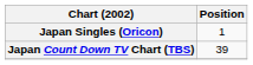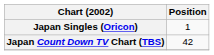 <table class="wikitable plainrowheaders" style="text-align:center;">
 <tr>
 <th scope="col">Chart (2002)</th>
 <th scope="col">Position</th>
 </tr>
 <tr>
 <th scope="row">Japan Singles (<a href='#'>Oricon</a>)</th>
 <td style="text-align:center;">1</td>
 </tr>
 <tr>
 <th scope="row">Japan <em><a href='#'>Count Down TV</a></em> Chart (<a href='#'>TBS</a>)</th>
-<td style="text-align:center;">39</td>
+<td style="text-align:center;">42</td>
 </tr>
 <tr>
 </tr>
 </table>
